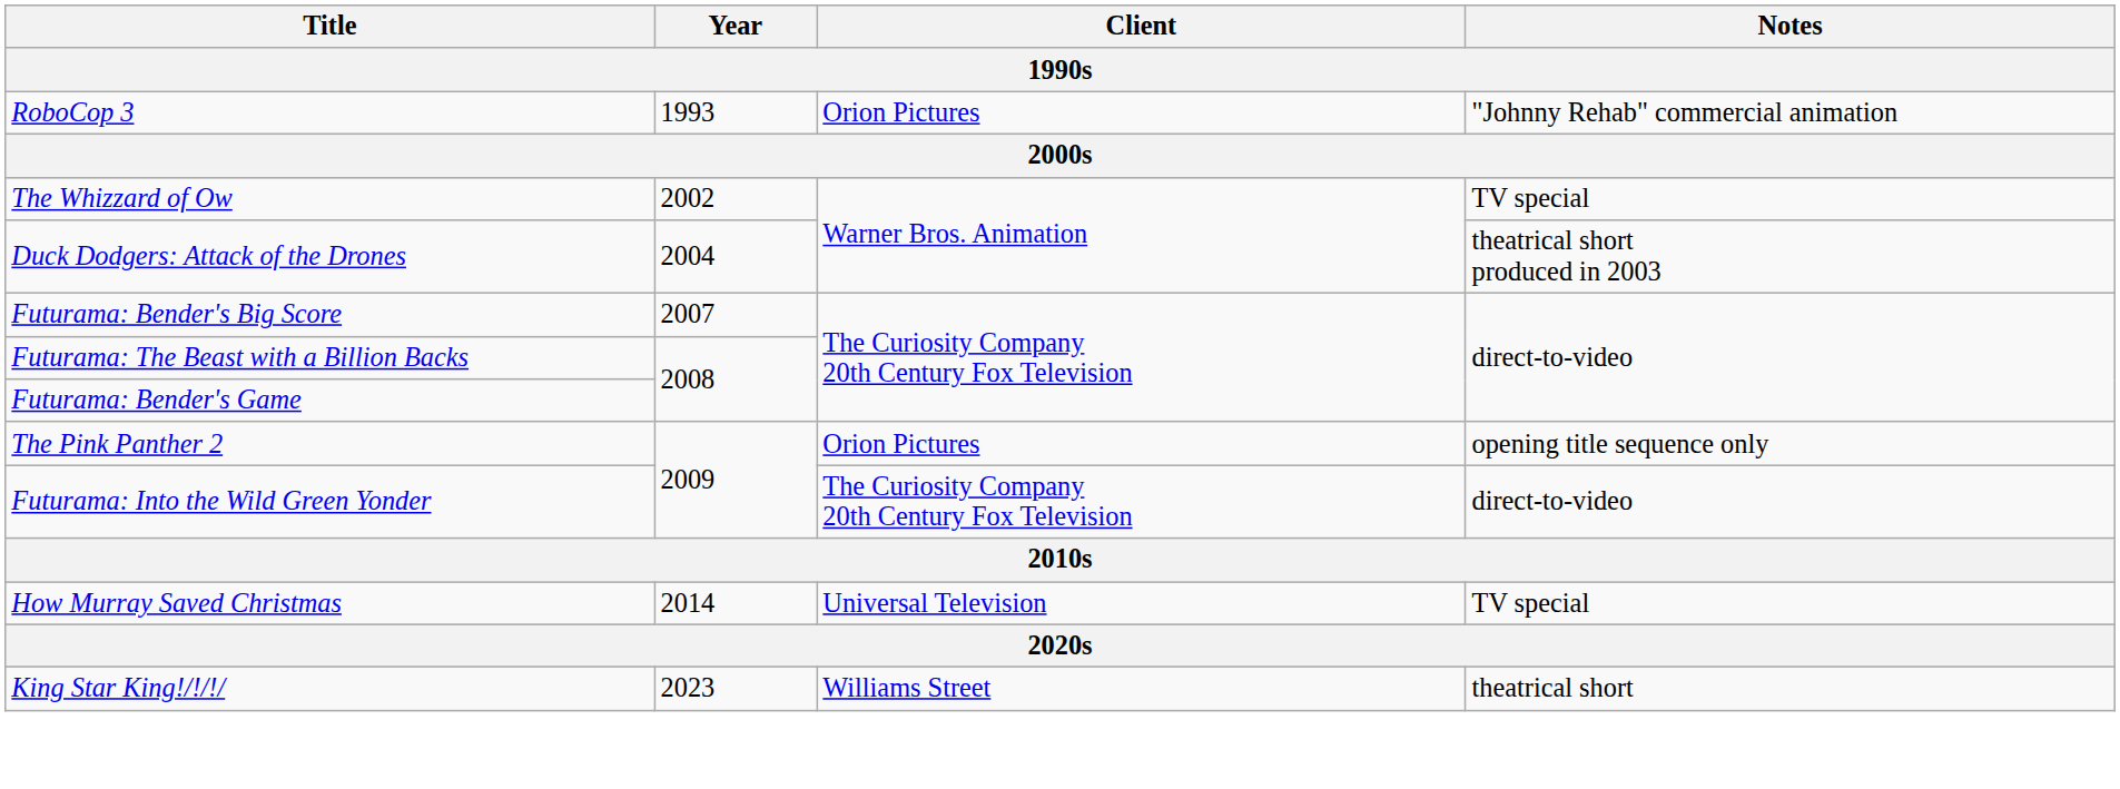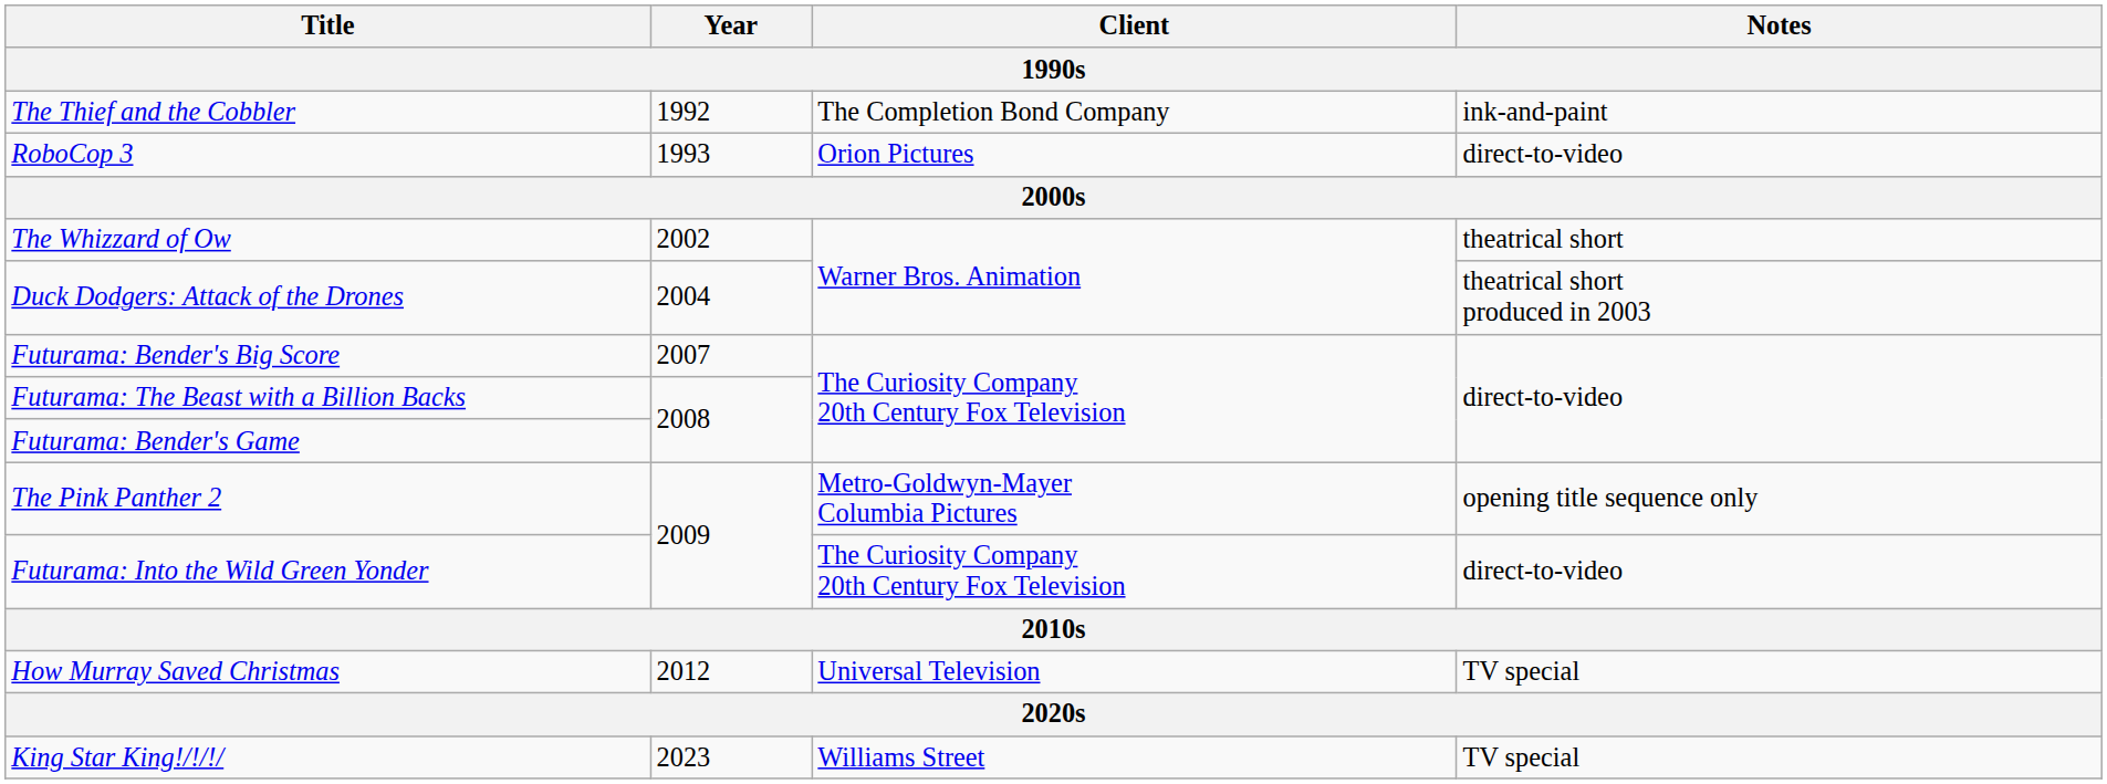 <table class="wikitable sortable" style="width: auto style=" width:65%; table-layout: fixed">
 <tr>
 <th style="width:20%;">Title</th>
 <th style="width:5%;">Year</th>
 <th style="width:20%;">Client</th>
 <th style="width:20%;" class="unsortable">Notes</th>
 </tr>
 <tr>
 <th colspan="4" style="background-color:#white;">1990s</th>
 </tr>
 <tr>
+<td><em><a href='#'>The Thief and the Cobbler</a></em></td>
+<td>1992</td>
+<td>The Completion Bond Company</td>
+<td>ink-and-paint</td>
+</tr>
+<tr>
 <td><em><a href='#'>RoboCop 3</a></em></td>
 <td>1993</td>
 <td><a href='#'>Orion Pictures</a></td>
-<td>"Johnny Rehab" commercial animation</td>
+<td>direct-to-video</td>
 </tr>
 <tr>
 <th colspan="4" style="background-color:#white;">2000s</th>
 </tr>
 <tr>
 <td><em><a href='#'>The Whizzard of Ow</a></em></td>
 <td>2002</td>
 <td rowspan="2"><a href='#'>Warner Bros. Animation</a></td>
-<td>TV special</td>
+<td>theatrical short</td>
 </tr>
 <tr>
 <td><em><a href='#'>Duck Dodgers: Attack of the Drones</a></em></td>
 <td>2004</td>
 <td>theatrical short<br>produced in 2003</td>
 </tr>
 <tr>
 <td><em><a href='#'>Futurama: Bender's Big Score</a></em></td>
 <td>2007</td>
 <td rowspan="3"><a href='#'>The Curiosity Company</a><br><a href='#'>20th Century Fox Television</a></td>
 <td rowspan="3">direct-to-video</td>
 </tr>
 <tr>
 <td><em><a href='#'>Futurama: The Beast with a Billion Backs</a></em></td>
 <td rowspan="2">2008</td>
 </tr>
 <tr>
 <td><em><a href='#'>Futurama: Bender's Game</a></em></td>
 </tr>
 <tr>
 <td><em><a href='#'>The Pink Panther 2</a></em></td>
 <td rowspan="2">2009</td>
-<td><a href='#'>Orion Pictures</a></td>
+<td><a href='#'>Metro-Goldwyn-Mayer</a><br><a href='#'>Columbia Pictures</a></td>
 <td>opening title sequence only</td>
 </tr>
 <tr>
 <td><em><a href='#'>Futurama: Into the Wild Green Yonder</a></em></td>
 <td><a href='#'>The Curiosity Company</a><br><a href='#'>20th Century Fox Television</a></td>
 <td>direct-to-video</td>
 </tr>
 <tr>
 <th colspan="4" style="background-color:#white;">2010s</th>
 </tr>
 <tr>
 <td><em><a href='#'>How Murray Saved Christmas</a></em></td>
-<td>2014</td>
+<td>2012</td>
 <td><a href='#'>Universal Television</a></td>
 <td>TV special</td>
 </tr>
 <tr>
 <th colspan="4" style="background-color:#white;">2020s</th>
 </tr>
 <tr>
 <td><em><a href='#'>King Star King!/!/!/</a></em></td>
 <td>2023</td>
 <td><a href='#'>Williams Street</a></td>
-<td>theatrical short</td>
+<td>TV special</td>
 </tr>
 </table>
